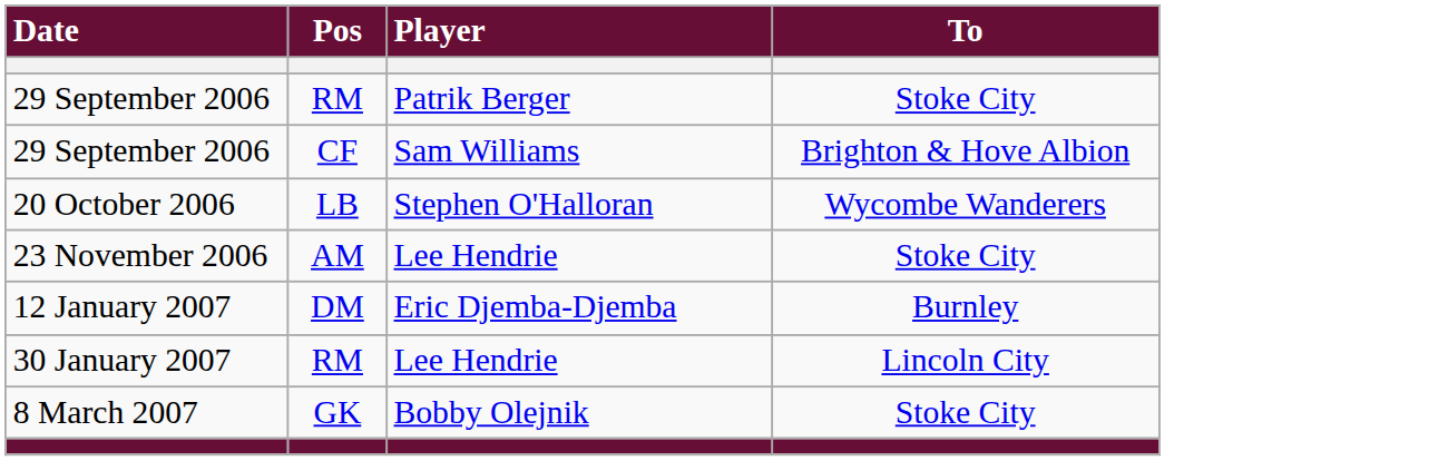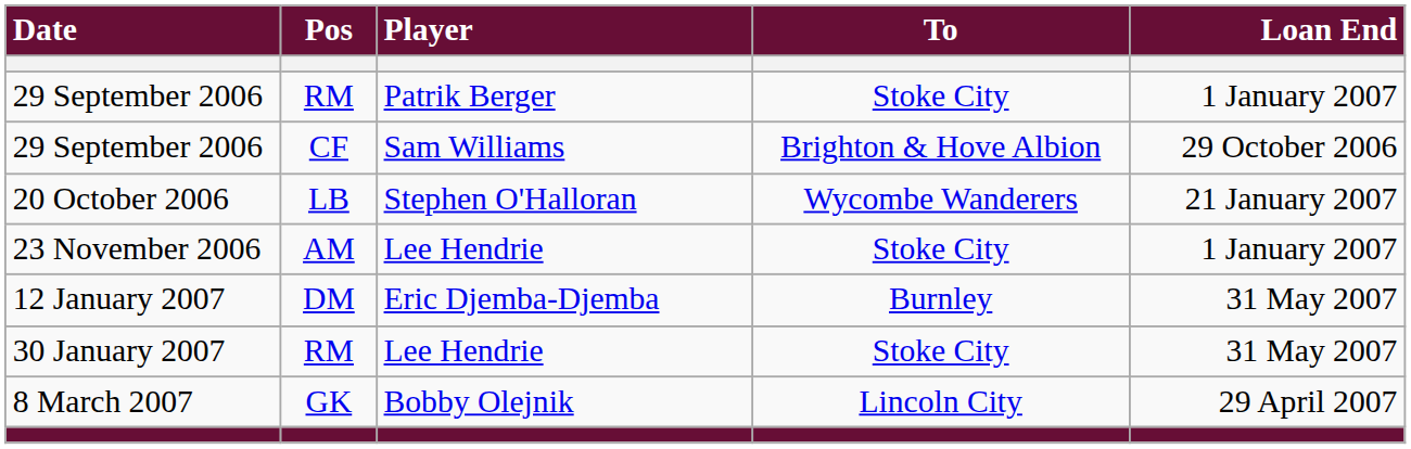 <table class="wikitable">
 <tr>
 <th style="background:#670E36; color:#ffffff; text-align:left; width:130px">Date</th>
 <th style="background:#670E36; color:#ffffff; text-align:center; width:40px">Pos</th>
 <th style="background:#670E36; color:#ffffff; text-align:left; width:180px">Player</th>
 <th style="background:#670E36; color:#ffffff; text-align:center; width:180px">To</th>
+<th style="background:#670E36; color:#ffffff; text-align:right; width:130px">Loan End</th>
 </tr>
 <tr>
+<th></th>
 <th></th>
 <th></th>
 <th></th>
 <th></th>
 </tr>
 <tr>
 <td>29 September 2006</td>
 <td style="text-align:center;"><a href='#'>RM</a></td>
 <td> <a href='#'>Patrik Berger</a></td>
 <td style="text-align:center;"><a href='#'>Stoke City</a></td>
+<td style="text-align:right;">1 January 2007</td>
 </tr>
 <tr>
 <td>29 September 2006</td>
 <td style="text-align:center;"><a href='#'>CF</a></td>
 <td><a href='#'>Sam Williams</a></td>
 <td style="text-align:center;"><a href='#'>Brighton & Hove Albion</a></td>
+<td style="text-align:right;">29 October 2006</td>
 </tr>
 <tr>
 <td>20 October 2006</td>
 <td style="text-align:center;"><a href='#'>LB</a></td>
 <td> <a href='#'>Stephen O'Halloran</a></td>
 <td style="text-align:center;"><a href='#'>Wycombe Wanderers</a></td>
+<td style="text-align:right;">21 January 2007</td>
 </tr>
 <tr>
 <td>23 November 2006</td>
 <td style="text-align:center;"><a href='#'>AM</a></td>
 <td><a href='#'>Lee Hendrie</a></td>
 <td style="text-align:center;"><a href='#'>Stoke City</a></td>
+<td style="text-align:right;">1 January 2007</td>
 </tr>
 <tr>
 <td>12 January 2007</td>
 <td style="text-align:center;"><a href='#'>DM</a></td>
 <td> <a href='#'>Eric Djemba-Djemba</a></td>
 <td style="text-align:center;"><a href='#'>Burnley</a></td>
+<td style="text-align:right;">31 May 2007</td>
 </tr>
 <tr>
 <td>30 January 2007</td>
 <td style="text-align:center;"><a href='#'>RM</a></td>
 <td><a href='#'>Lee Hendrie</a></td>
-<td style="text-align:center;"><a href='#'>Lincoln City</a></td>
+<td style="text-align:center;"><a href='#'>Stoke City</a></td>
+<td style="text-align:right;">31 May 2007</td>
 </tr>
 <tr>
 <td>8 March 2007</td>
 <td style="text-align:center;"><a href='#'>GK</a></td>
 <td> <a href='#'>Bobby Olejnik</a></td>
-<td style="text-align:center;"><a href='#'>Stoke City</a></td>
+<td style="text-align:center;"><a href='#'>Lincoln City</a></td>
+<td style="text-align:right;">29 April 2007</td>
 </tr>
 <tr>
 <th style="background:#670E36;"></th>
 <th style="background:#670E36;"></th>
 <th style="background:#670E36;"></th>
 <th style="background:#670E36;"></th>
+<th style="background:#670E36;"></th>
 </tr>
 </table>
